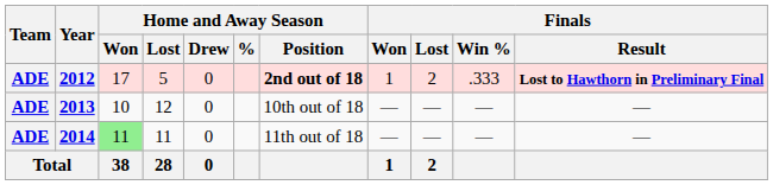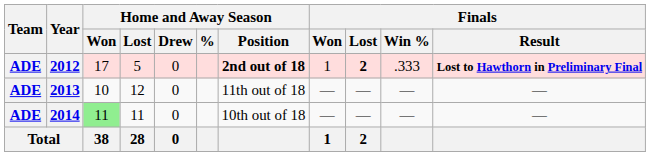 <table class="wikitable" style="font-size: 95%; text-align:center;">
 <tr>
 <th rowspan="2">Team</th>
 <th rowspan="2">Year</th>
 <th colspan="5">Home and Away Season</th>
 <th colspan="4">Finals</th>
 </tr>
 <tr>
 <th>Won</th>
 <th>Lost</th>
 <th>Drew</th>
 <th>%</th>
 <th>Position</th>
 <th>Won</th>
 <th>Lost</th>
 <th>Win %</th>
 <th>Result</th>
 </tr>
 <tr ! style="background:#fdd;">
 <th><a href='#'>ADE</a></th>
 <th><a href='#'>2012</a></th>
 <td>17</td>
 <td>5</td>
 <td>0</td>
 <td></td>
 <td><strong>2nd out of 18</strong></td>
 <td>1</td>
-<td>2</td>
+<td><strong>2</strong></td>
 <td>.333</td>
 <td><small><strong>Lost to <a href='#'>Hawthorn</a> in <a href='#'>Preliminary Final</a></strong></small></td>
 </tr>
 <tr>
 <th><a href='#'>ADE</a></th>
 <th><a href='#'>2013</a></th>
 <td>10</td>
 <td>12</td>
 <td>0</td>
 <td></td>
-<td>10th out of 18</td>
+<td>11th out of 18</td>
 <td>—</td>
 <td>—</td>
 <td>—</td>
 <td>—</td>
 </tr>
 <tr>
 <th><a href='#'>ADE</a></th>
 <th><a href='#'>2014</a></th>
 <td style="background: lightgreen;">11</td>
 <td>11</td>
 <td>0</td>
 <td></td>
-<td>11th out of 18</td>
+<td>10th out of 18</td>
 <td>—</td>
 <td>—</td>
 <td>—</td>
 <td>—</td>
 </tr>
 <tr !>
 <th colspan="2">Total</th>
 <th>38</th>
 <th>28</th>
 <th>0</th>
 <th></th>
 <th></th>
 <th>1</th>
 <th>2</th>
 <th></th>
 <th></th>
 </tr>
 <tr>
 </tr>
 </table>
